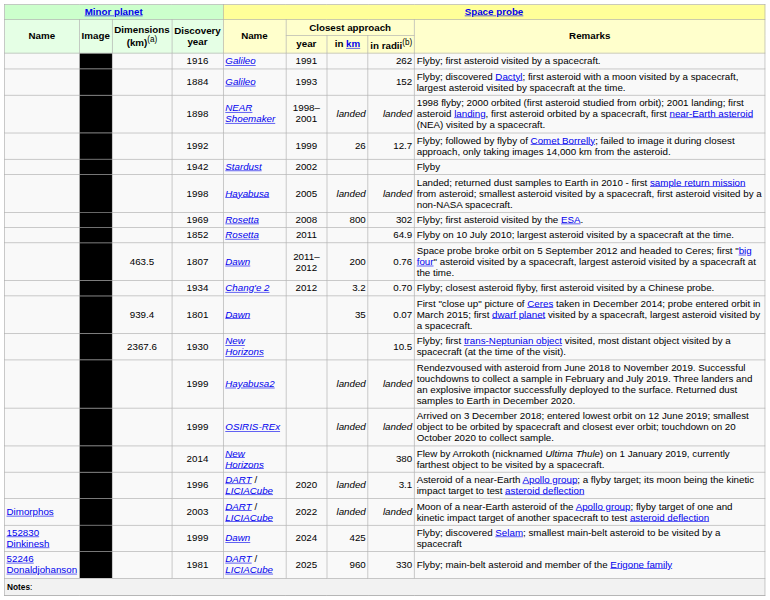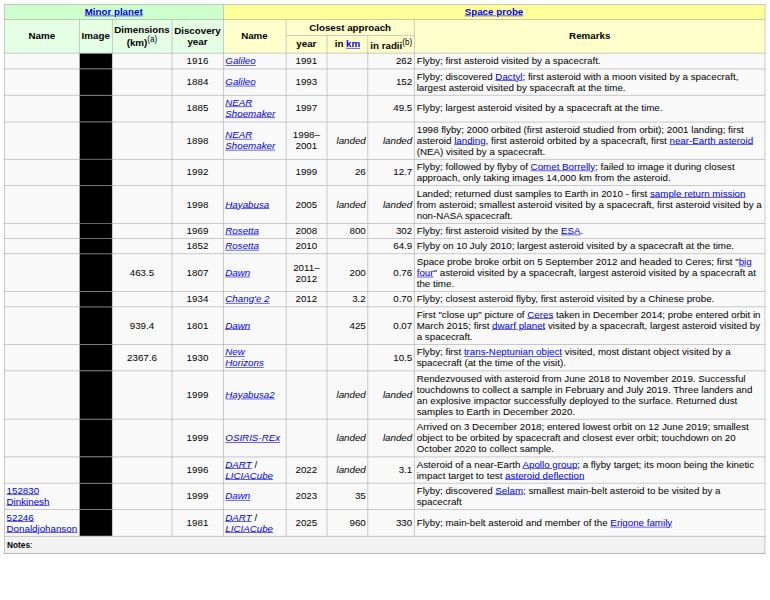 <table class="wikitable sortable">
 <tr>
 <th colspan=4 style="background-color: #ccffcc;"><a href='#'>Minor planet</a></th>
 <th colspan=5 style="background-color: #FFFF99;"><a href='#'>Space probe</a></th>
 </tr>
 <tr>
 <th rowspan=2 style="background-color: #E5FFE5;" width=100>Name</th>
 <th rowspan=2 style="background-color: #E5FFE5;" class="unsortable">Image</th>
 <th rowspan=2 style="background-color: #E5FFE5; font-weight: normal;" data-sort-type="number"><strong>Dimensions<br>(km)</strong><sup>(a)</sup></th>
 <th rowspan=2 style="background-color: #E5FFE5;">Discovery<br>year</th>
 <th rowspan=2 style="background-color: #ffffcc;">Name</th>
 <th colspan=3 style="background-color: #ffffcc;" data-sort-type="number">Closest approach</th>
 <th rowspan=2 style="background-color: #ffffcc;" class="unsortable">Remarks</th>
 </tr>
 <tr>
 <th width=60 style="background-color: #ffffcc;" data-sort-type="number">year</th>
 <th width=60 style="background-color: #ffffcc;">in <a href='#'>km</a></th>
 <th width=60 style="background-color: #ffffcc; font-weight: normal;"><strong>in radii</strong><sup>(b)</sup></th>
 </tr>
 <tr>
 <td></td>
 <td bgcolor=black></td>
 <td align=center><br></td>
 <td align=center>1916</td>
 <td><em><a href='#'>Galileo</a></em></td>
 <td align=center>1991</td>
 <td align=right></td>
 <td align=right>262</td>
 <td>Flyby; first asteroid visited by a spacecraft.</td>
 </tr>
 <tr>
 <td></td>
 <td bgcolor=black></td>
 <td align=center><br></td>
 <td align=center>1884</td>
 <td><em><a href='#'>Galileo</a></em></td>
 <td align=center>1993</td>
 <td align=right></td>
 <td align=right>152</td>
 <td>Flyby; discovered <a href='#'>Dactyl</a>; first asteroid with a moon visited by a spacecraft, largest asteroid visited by spacecraft at the time.</td>
 </tr>
 <tr>
 <td></td>
 <td bgcolor=black></td>
 <td align=center><br></td>
+<td align=center>1885</td>
+<td><em><a href='#'>NEAR Shoemaker</a></em></td>
+<td align=center>1997</td>
+<td align=right></td>
+<td align=right>49.5</td>
+<td>Flyby; largest asteroid visited by a spacecraft at the time.</td>
+</tr>
+<tr>
+<td></td>
+<td bgcolor=black></td>
+<td align=center><br></td>
 <td align=center>1898</td>
 <td><em><a href='#'>NEAR Shoemaker</a></em></td>
 <td align=center>1998–2001</td>
 <td align=right><em>landed</em></td>
 <td align=right><em>landed</em></td>
 <td>1998 flyby; 2000 orbited (first asteroid studied from orbit); 2001 landing; first asteroid <a href='#'>landing</a>, first asteroid orbited by a spacecraft, first <a href='#'>near-Earth asteroid</a> (NEA) visited by a spacecraft.</td>
 </tr>
 <tr>
 <td></td>
 <td bgcolor=black></td>
 <td align=center><br></td>
 <td align=center>1992</td>
 <td><em></em></td>
 <td align=center>1999</td>
 <td align=right>26</td>
 <td align=right>12.7</td>
 <td>Flyby; followed by flyby of <a href='#'>Comet Borrelly</a>; failed to image it during closest approach, only taking images 14,000 km from the asteroid.</td>
-</tr>
-<tr>
-<td></td>
-<td bgcolor=black></td>
-<td align=center></td>
-<td align=center>1942</td>
-<td><em><a href='#'>Stardust</a></em></td>
-<td align=center>2002</td>
-<td align=right></td>
-<td align=right></td>
-<td>Flyby</td>
 </tr>
 <tr>
 <td></td>
 <td bgcolor=black></td>
 <td align=center><br></td>
 <td align=center>1998</td>
 <td><em><a href='#'>Hayabusa</a></em></td>
 <td align=center>2005</td>
 <td align=right><em>landed</em></td>
 <td align=right><em>landed</em></td>
 <td>Landed; returned dust samples to Earth in 2010 - first <a href='#'>sample return mission</a> from asteroid; smallest asteroid visited by a spacecraft, first asteroid visited by a non-NASA spacecraft.</td>
 </tr>
 <tr>
 <td></td>
 <td bgcolor=black></td>
 <td align=center></td>
 <td align=center>1969</td>
 <td><em><a href='#'>Rosetta</a></em></td>
 <td align=center>2008</td>
 <td align=right>800</td>
 <td align=right>302</td>
 <td>Flyby; first asteroid visited by the <a href='#'>ESA</a>.</td>
 </tr>
 <tr>
 <td></td>
 <td bgcolor=black></td>
 <td align=center><br></td>
 <td align=center>1852</td>
 <td><em><a href='#'>Rosetta</a></em></td>
-<td align=center>2011</td>
+<td align=center>2010</td>
 <td align=right></td>
 <td align=right>64.9</td>
 <td>Flyby on 10 July 2010; largest asteroid visited by a spacecraft at the time.</td>
 </tr>
 <tr>
 <td></td>
 <td bgcolor=black></td>
 <td align=center>463.5</td>
 <td align=center>1807</td>
 <td><em><a href='#'>Dawn</a></em></td>
 <td align=center>2011–2012</td>
 <td align=right>200 </td>
 <td align=right>0.76</td>
 <td>Space probe broke orbit on 5 September 2012 and headed to Ceres; first "<a href='#'>big four</a>" asteroid visited by a spacecraft, largest asteroid visited by a spacecraft at the time.</td>
 </tr>
 <tr>
 <td></td>
 <td bgcolor=black></td>
 <td align=center></td>
 <td align=center>1934</td>
 <td><em><a href='#'>Chang'e 2</a></em></td>
 <td align=center>2012</td>
 <td align=right>3.2</td>
 <td align=right>0.70</td>
 <td>Flyby; closest asteroid flyby, first asteroid visited by a Chinese probe.</td>
 </tr>
 <tr>
 <td></td>
 <td bgcolor=black></td>
 <td align=center>939.4</td>
 <td align=center>1801</td>
 <td><em><a href='#'>Dawn</a></em></td>
 <td align=center> </td>
-<td align=right>35</td>
+<td align=right>425</td>
 <td align=right>0.07</td>
 <td>First "close up" picture of <a href='#'>Ceres</a> taken in December 2014; probe entered orbit in March 2015; first <a href='#'>dwarf planet</a> visited by a spacecraft, largest asteroid visited by a spacecraft.</td>
 </tr>
 <tr>
 <td></td>
 <td bgcolor=black></td>
 <td align=center>2367.6</td>
 <td align=center>1930</td>
 <td><em><a href='#'>New Horizons</a></em></td>
 <td align=center> </td>
 <td align=right></td>
 <td align=right>10.5</td>
 <td>Flyby; first <a href='#'>trans-Neptunian object</a> visited, most distant object visited by a spacecraft (at the time of the visit).</td>
 </tr>
 <tr>
 <td></td>
 <td bgcolor=black></td>
 <td align=center></td>
 <td align=center>1999</td>
 <td><em><a href='#'>Hayabusa2</a></em></td>
 <td align=center></td>
 <td align=right><em>landed</em></td>
 <td align=right><em>landed</em></td>
 <td>Rendezvoused with asteroid from June 2018 to November 2019. Successful touchdowns to collect a sample in February and July 2019. Three landers and an explosive impactor successfully deployed to the surface. Returned dust samples to Earth in December 2020.</td>
 </tr>
 <tr>
 <td></td>
 <td bgcolor=black></td>
 <td align=center></td>
 <td align=center>1999</td>
 <td><em><a href='#'>OSIRIS-REx</a></em></td>
 <td align=center></td>
 <td align=right><em>landed</em></td>
 <td align=right><em>landed</em></td>
 <td>Arrived on 3 December 2018; entered lowest orbit on 12 June 2019; smallest object to be orbited by spacecraft and closest ever orbit; touchdown on 20 October 2020 to collect sample.</td>
 </tr>
 <tr>
 <td></td>
 <td bgcolor=black></td>
 <td align=center></td>
-<td align=center>2014</td>
-<td><em><a href='#'>New Horizons</a></em></td>
-<td align=center></td>
-<td align=right></td>
-<td align=right>380</td>
-<td>Flew by Arrokoth (nicknamed <em>Ultima Thule</em>) on 1 January 2019, currently farthest object to be visited by a spacecraft.</td>
-</tr>
-<tr>
-<td></td>
-<td bgcolor=black></td>
-<td align=center></td>
 <td align=center>1996</td>
 <td><em><a href='#'>DART</a></em> / <em><a href='#'>LICIACube</a></em></td>
-<td align=center>2020</td>
+<td align=center>2022</td>
 <td align=right><em>landed</em></td>
 <td align=right>3.1</td>
 <td>Asteroid of a near-Earth <a href='#'>Apollo group</a>; a flyby target; its moon being the kinetic impact target to test <a href='#'>asteroid deflection</a></td>
-</tr>
-<tr>
-<td><a href='#'>Dimorphos</a><br></td>
-<td bgcolor=black></td>
-<td align=center></td>
-<td align=center>2003</td>
-<td><em><a href='#'>DART</a></em> / <em><a href='#'>LICIACube</a></em></td>
-<td align=center>2022</td>
-<td align=right><em>landed</em></td>
-<td align=right><em>landed</em></td>
-<td>Moon of a near-Earth asteroid of the <a href='#'>Apollo group</a>; flyby target of one and kinetic impact target of another spacecraft to test <a href='#'>asteroid deflection</a></td>
 </tr>
 <tr>
 <td><a href='#'>152830 Dinkinesh</a></td>
 <td bgcolor=black></td>
 <td align=center></td>
 <td align=center>1999</td>
 <td><em><a href='#'>Dawn</a></em></td>
-<td align=center>2024</td>
-<td align=right>425</td>
+<td align=center>2023</td>
+<td align=right>35</td>
 <td align=right></td>
 <td>Flyby; discovered <a href='#'>Selam</a>; smallest main-belt asteroid to be visited by a spacecraft</td>
 </tr>
 <tr>
 <td><a href='#'>52246 Donaldjohanson</a></td>
 <td bgcolor=black></td>
 <td align=center></td>
 <td align=center>1981</td>
 <td><em><a href='#'>DART</a></em> / <em><a href='#'>LICIACube</a></em></td>
 <td align=center>2025</td>
 <td align=right>960</td>
 <td align=right>330</td>
 <td>Flyby; main-belt asteroid and member of the <a href='#'>Erigone family</a></td>
 </tr>
 <tr>
 <th colspan=9 style="font-weight: normal; font-size: 0.85em; text-align: left; padding: 6px 4px;"><strong>Notes</strong>:<br></th>
 </tr>
 <tr>
 </tr>
 </table>
